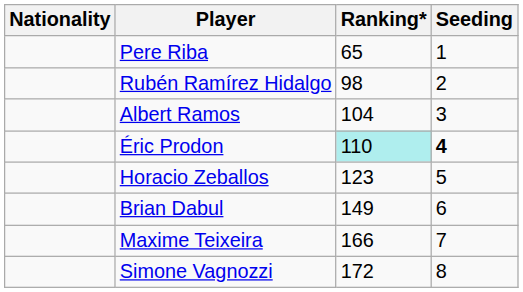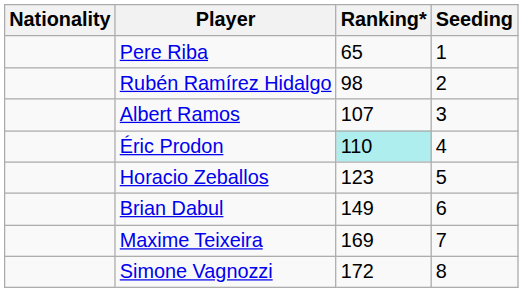 <table class="wikitable" border="1">
 <tr>
 <th>Nationality</th>
 <th>Player</th>
 <th>Ranking*</th>
 <th>Seeding</th>
 </tr>
 <tr>
 <td></td>
 <td><a href='#'>Pere Riba</a></td>
 <td>65</td>
 <td>1</td>
 </tr>
 <tr>
 <td></td>
 <td><a href='#'>Rubén Ramírez Hidalgo</a></td>
 <td>98</td>
 <td>2</td>
 </tr>
 <tr>
 <td></td>
 <td><a href='#'>Albert Ramos</a></td>
-<td>104</td>
+<td>107</td>
 <td>3</td>
 </tr>
 <tr>
 <td></td>
 <td><a href='#'>Éric Prodon</a></td>
 <td style="background: paleturquoise;">110</td>
-<td><strong>4</strong></td>
+<td>4</td>
 </tr>
 <tr>
 <td></td>
 <td><a href='#'>Horacio Zeballos</a></td>
 <td>123</td>
 <td>5</td>
 </tr>
 <tr>
 <td></td>
 <td><a href='#'>Brian Dabul</a></td>
 <td>149</td>
 <td>6</td>
 </tr>
 <tr>
 <td></td>
 <td><a href='#'>Maxime Teixeira</a></td>
-<td>166</td>
+<td>169</td>
 <td>7</td>
 </tr>
 <tr>
 <td></td>
 <td><a href='#'>Simone Vagnozzi</a></td>
 <td>172</td>
 <td>8</td>
 </tr>
 </table>
